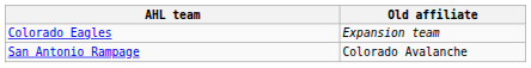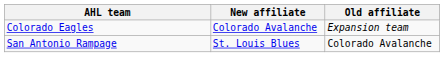 <table class="wikitable">
 <tr>
 <th bgcolor="#DDDDFF" width="45%">AHL team</th>
+<th bgcolor="#DDDDFF" width="25%">New affiliate</th>
 <th bgcolor="#DDDDFF" width="25%">Old affiliate</th>
 </tr>
 <tr>
 <td><a href='#'>Colorado Eagles</a></td>
+<td><a href='#'>Colorado Avalanche</a></td>
 <td><em>Expansion team</em></td>
 </tr>
 <tr>
 <td><a href='#'>San Antonio Rampage</a></td>
+<td><a href='#'>St. Louis Blues</a></td>
 <td>Colorado Avalanche</td>
 </tr>
 </table>
